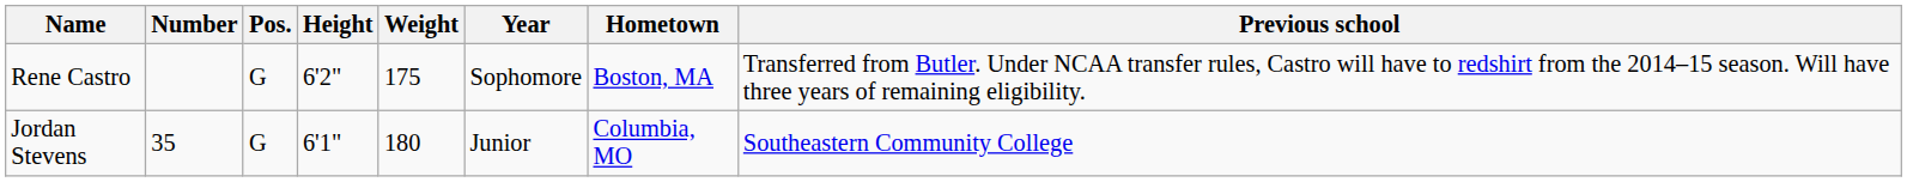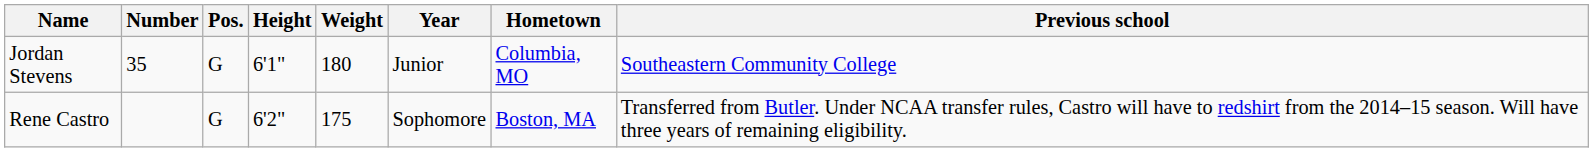 <table class="wikitable sortable" border="1">
 <tr>
 <th>Name</th>
 <th>Number</th>
 <th>Pos.</th>
 <th>Height</th>
 <th>Weight</th>
 <th>Year</th>
 <th>Hometown</th>
 <th class="unsortable">Previous school</th>
 </tr>
 <tr>
+<td sortname>Jordan Stevens</td>
+<td>35</td>
+<td>G</td>
+<td>6'1"</td>
+<td>180</td>
+<td>Junior</td>
+<td><a href='#'>Columbia, MO</a></td>
+<td><a href='#'>Southeastern Community College</a></td>
+</tr>
+<tr>
 <td sortname>Rene Castro</td>
 <td></td>
 <td>G</td>
 <td>6'2"</td>
 <td>175</td>
 <td>Sophomore</td>
 <td><a href='#'>Boston, MA</a></td>
 <td>Transferred from <a href='#'>Butler</a>. Under NCAA transfer rules, Castro will have to <a href='#'>redshirt</a> from the 2014–15 season. Will have three years of remaining eligibility.</td>
 </tr>
-<tr>
-<td sortname>Jordan Stevens</td>
-<td>35</td>
-<td>G</td>
-<td>6'1"</td>
-<td>180</td>
-<td>Junior</td>
-<td><a href='#'>Columbia, MO</a></td>
-<td><a href='#'>Southeastern Community College</a></td>
-</tr>
 </table>
